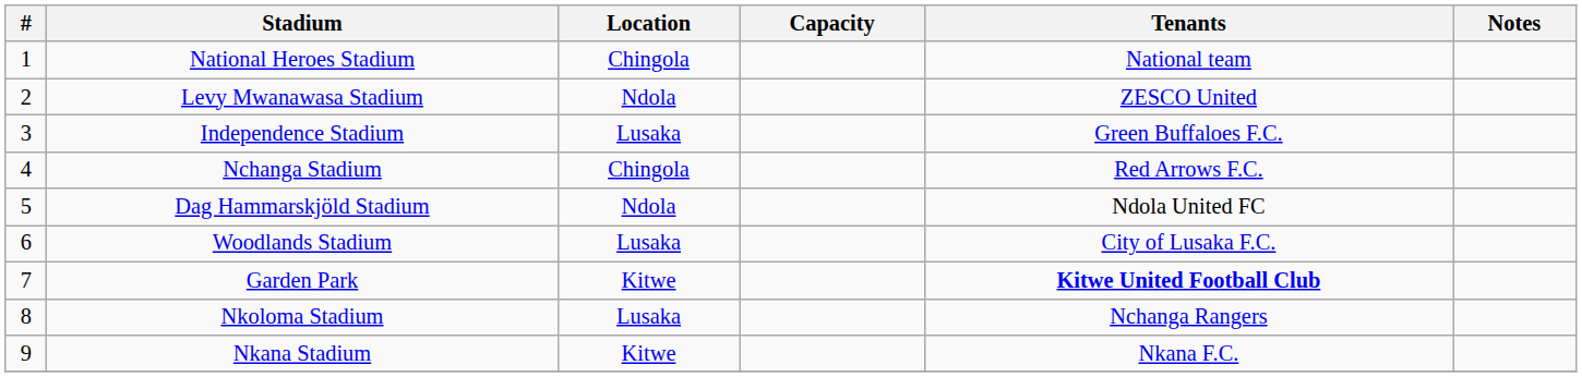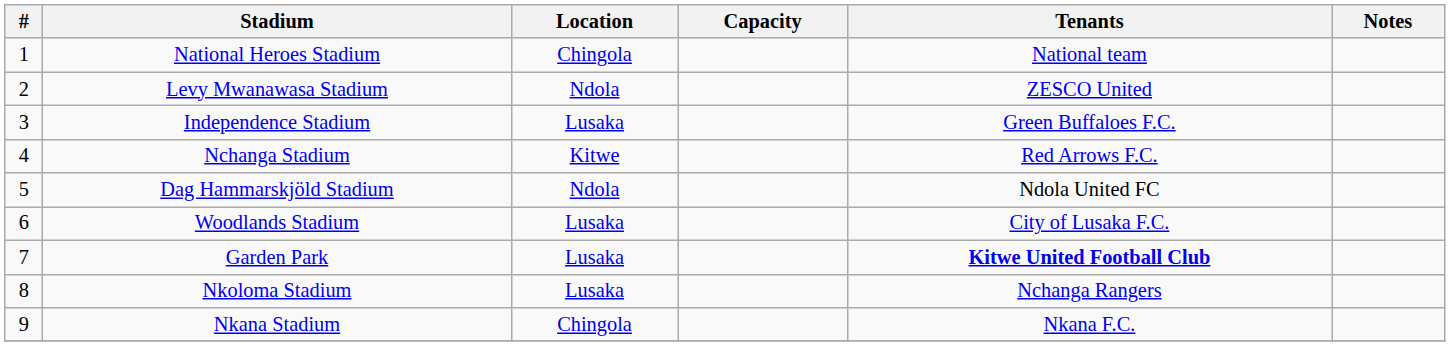 <table class="wikitable sortable" style="width:76%; text-align:center; background:#f9f9f9; font-size:85%;">
 <tr>
 <th>#</th>
 <th>Stadium</th>
 <th>Location</th>
 <th>Capacity</th>
 <th>Tenants</th>
 <th>Notes</th>
 </tr>
 <tr>
 <td style="text-align:center;">1</td>
 <td><a href='#'>National Heroes Stadium</a></td>
 <td style="text-align:center;"><a href='#'>Chingola</a></td>
 <td style="text-align:center;"></td>
 <td><a href='#'>National team</a></td>
 <td></td>
 </tr>
 <tr>
 <td style="text-align:center;">2</td>
 <td><a href='#'>Levy Mwanawasa Stadium</a></td>
 <td style="text-align:center;"><a href='#'>Ndola</a></td>
 <td style="text-align:center;"></td>
 <td><a href='#'>ZESCO United</a></td>
 <td></td>
 </tr>
 <tr>
 <td style="text-align:center;">3</td>
 <td><a href='#'>Independence Stadium</a></td>
 <td style="text-align:center;"><a href='#'>Lusaka</a></td>
 <td style="text-align:center;"></td>
 <td><a href='#'>Green Buffaloes F.C.</a></td>
 <td></td>
 </tr>
 <tr>
 <td style="text-align:center;">4</td>
 <td><a href='#'>Nchanga Stadium</a></td>
-<td style="text-align:center;"><a href='#'>Chingola</a></td>
+<td style="text-align:center;"><a href='#'>Kitwe</a></td>
 <td style="text-align:center;"></td>
 <td><a href='#'>Red Arrows F.C.</a></td>
 <td></td>
 </tr>
 <tr>
 <td style="text-align:center;">5</td>
 <td><a href='#'>Dag Hammarskjöld Stadium</a></td>
 <td style="text-align:center;"><a href='#'>Ndola</a></td>
 <td style="text-align:center;"></td>
 <td>Ndola United FC</td>
 <td></td>
 </tr>
 <tr>
 <td style="text-align:center;">6</td>
 <td><a href='#'>Woodlands Stadium</a></td>
 <td style="text-align:center;"><a href='#'>Lusaka</a></td>
 <td style="text-align:center;"></td>
 <td><a href='#'>City of Lusaka F.C.</a></td>
 <td></td>
 </tr>
 <tr>
 <td style="text-align:center;">7</td>
 <td><a href='#'>Garden Park</a></td>
-<td style="text-align:center;"><a href='#'>Kitwe</a></td>
+<td style="text-align:center;"><a href='#'>Lusaka</a></td>
 <td style="text-align:center;"></td>
 <td><strong><a href='#'>Kitwe United Football Club</a></strong></td>
 <td></td>
 </tr>
 <tr>
 <td style="text-align:center;">8</td>
 <td><a href='#'>Nkoloma Stadium</a></td>
 <td style="text-align:center;"><a href='#'>Lusaka</a></td>
 <td style="text-align:center;"></td>
 <td><a href='#'>Nchanga Rangers</a></td>
 <td></td>
 </tr>
 <tr>
 <td style="text-align:center;">9</td>
 <td><a href='#'>Nkana Stadium</a></td>
-<td style="text-align:center;"><a href='#'>Kitwe</a></td>
+<td style="text-align:center;"><a href='#'>Chingola</a></td>
 <td style="text-align:center;"></td>
 <td><a href='#'>Nkana F.C.</a></td>
 <td></td>
 </tr>
 <tr st>
 </tr>
 </table>
